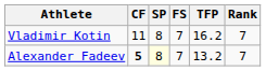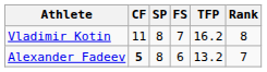 <table class="wikitable" border="1" style="font-size:90%">
 <tr>
 <th>Athlete</th>
 <th>CF</th>
 <th>SP</th>
 <th>FS</th>
 <th>TFP</th>
 <th>Rank</th>
 </tr>
 <tr align=center>
 <td align=left><a href='#'>Vladimir Kotin</a></td>
 <td>11</td>
 <td>8</td>
 <td>7</td>
 <td>16.2</td>
-<td>7</td>
+<td>8</td>
 </tr>
 <tr align=center>
 <td align=left><a href='#'>Alexander Fadeev</a></td>
 <td><strong>5</strong></td>
-<td style="background: lightyellow;">8</td>
-<td>7</td>
+<td>8</td>
+<td>6</td>
 <td>13.2</td>
 <td>7</td>
 </tr>
 </table>
